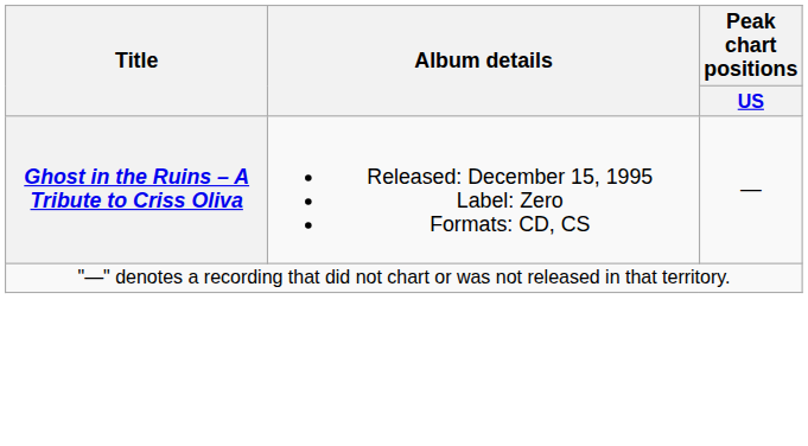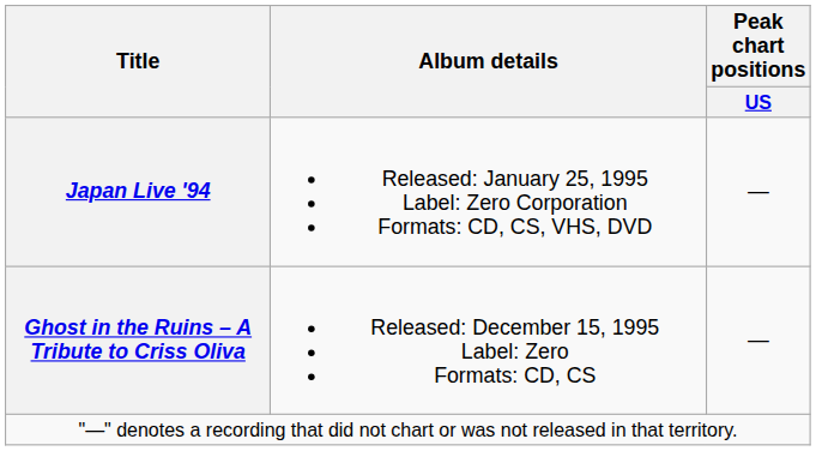 <table class="wikitable plainrowheaders" style="text-align:center;">
 <tr>
 <th scope="col" rowspan="2" style="width:12em;">Title</th>
 <th scope="col" rowspan="2" style="width:20em;">Album details</th>
 <th scope="col" colspan="1">Peak chart positions</th>
 </tr>
 <tr>
 <th scope="col" style="width:3em;font-size:90%;"><a href='#'>US</a><br></th>
 </tr>
 <tr>
+<th scope="row"><em><a href='#'>Japan Live '94</a></em></th>
+<td><br><ul><li>Released: January 25, 1995</li><li>Label: Zero Corporation</li><li>Formats: CD, CS, VHS, DVD</li></ul></td>
+<td>—</td>
+</tr>
+<tr>
 <th scope="row"><em><a href='#'>Ghost in the Ruins – A Tribute to Criss Oliva</a></em></th>
 <td><br><ul><li>Released: December 15, 1995</li><li>Label: Zero</li><li>Formats: CD, CS</li></ul></td>
 <td>—</td>
 </tr>
 <tr>
 <td colspan="3" style="font-size:90%">"—" denotes a recording that did not chart or was not released in that territory.</td>
 </tr>
 </table>
